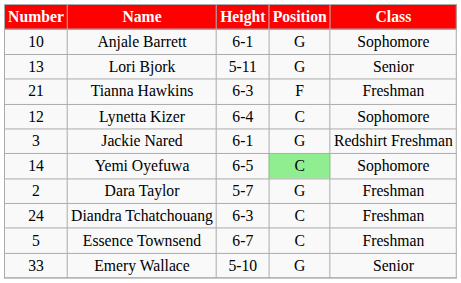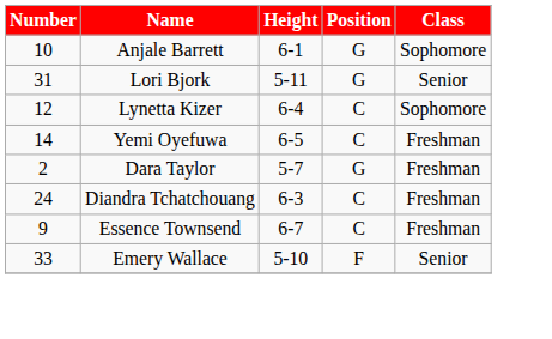 <table class="wikitable" style="text-align:center">
 <tr>
 <th style="background:red;color:#FFFFFF;">Number</th>
 <th style="background:red;color:#FFFFFF;">Name</th>
 <th style="background:red;color:#FFFFFF;">Height</th>
 <th style="background:red;color:#FFFFFF;">Position</th>
 <th style="background:red;color:#FFFFFF;">Class</th>
 </tr>
 <tr>
 <td>10</td>
 <td>Anjale Barrett</td>
 <td>6-1</td>
 <td>G</td>
 <td>Sophomore</td>
 </tr>
 <tr>
-<td>13</td>
+<td>31</td>
 <td>Lori Bjork</td>
 <td>5-11</td>
 <td>G</td>
 <td>Senior</td>
-</tr>
-<tr>
-<td>21</td>
-<td>Tianna Hawkins</td>
-<td>6-3</td>
-<td>F</td>
-<td>Freshman</td>
 </tr>
 <tr>
 <td>12</td>
 <td>Lynetta Kizer</td>
 <td>6-4</td>
 <td>C</td>
 <td>Sophomore</td>
 </tr>
 <tr>
-<td>3</td>
-<td>Jackie Nared</td>
-<td>6-1</td>
-<td>G</td>
-<td>Redshirt Freshman</td>
-</tr>
-<tr>
 <td>14</td>
 <td>Yemi Oyefuwa</td>
 <td>6-5</td>
-<td style="background: lightgreen;">C</td>
-<td>Sophomore</td>
+<td>C</td>
+<td>Freshman</td>
 </tr>
 <tr>
 <td>2</td>
 <td>Dara Taylor</td>
 <td>5-7</td>
 <td>G</td>
 <td>Freshman</td>
 </tr>
 <tr>
 <td>24</td>
 <td>Diandra Tchatchouang</td>
 <td>6-3</td>
 <td>C</td>
 <td>Freshman</td>
 </tr>
 <tr>
-<td>5</td>
+<td>9</td>
 <td>Essence Townsend</td>
 <td>6-7</td>
 <td>C</td>
 <td>Freshman</td>
 </tr>
 <tr>
 <td>33</td>
 <td>Emery Wallace</td>
 <td>5-10</td>
-<td>G</td>
+<td>F</td>
 <td>Senior</td>
 </tr>
 <tr>
 </tr>
 </table>
